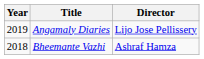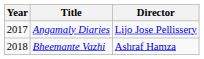 <table class="wikitable sortable">
 <tr>
 <th>Year</th>
 <th>Title</th>
 <th>Director</th>
 </tr>
 <tr>
-<td>2019</td>
+<td>2017</td>
 <td><em><a href='#'>Angamaly Diaries</a></em></td>
 <td><a href='#'>Lijo Jose Pellissery</a></td>
 </tr>
 <tr>
 <td>2018</td>
 <td><em><a href='#'>Bheemante Vazhi</a></em></td>
 <td><a href='#'>Ashraf Hamza</a></td>
 </tr>
 </table>
